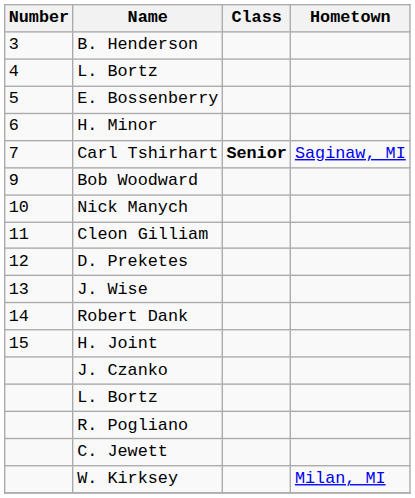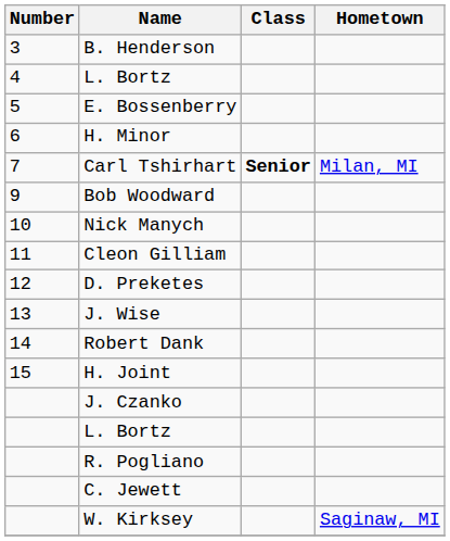 <table class="wikitable" style="font-size: 95%;">
 <tr>
 <th>Number</th>
 <th>Name</th>
 <th>Class</th>
 <th>Hometown</th>
 </tr>
 <tr>
 <td>3</td>
 <td>B. Henderson</td>
 <td></td>
 <td></td>
 </tr>
 <tr>
 <td>4</td>
 <td>L. Bortz</td>
 <td></td>
 <td></td>
 </tr>
 <tr>
 <td>5</td>
 <td>E. Bossenberry</td>
 <td></td>
 <td></td>
 </tr>
 <tr>
 <td>6</td>
 <td>H. Minor</td>
 <td></td>
 <td></td>
 </tr>
 <tr>
 <td>7</td>
 <td>Carl Tshirhart</td>
 <td><strong>Senior</strong></td>
-<td><a href='#'>Saginaw, MI</a></td>
+<td><a href='#'>Milan, MI</a></td>
 </tr>
 <tr>
 <td>9</td>
 <td>Bob Woodward</td>
 <td></td>
 <td></td>
 </tr>
 <tr>
 <td>10</td>
 <td>Nick Manych</td>
 <td></td>
 <td></td>
 </tr>
 <tr>
 <td>11</td>
 <td>Cleon Gilliam</td>
 <td></td>
 <td></td>
 </tr>
 <tr>
 <td>12</td>
 <td>D. Preketes</td>
 <td></td>
 <td></td>
 </tr>
 <tr>
 <td>13</td>
 <td>J. Wise</td>
 <td></td>
 <td></td>
 </tr>
 <tr>
 <td>14</td>
 <td>Robert Dank</td>
 <td></td>
 <td></td>
 </tr>
 <tr>
 <td>15</td>
 <td>H. Joint</td>
 <td></td>
 <td></td>
 </tr>
 <tr>
 <td></td>
 <td>J. Czanko</td>
 <td></td>
 <td></td>
 </tr>
 <tr>
 <td></td>
 <td>L. Bortz</td>
 <td></td>
 <td></td>
 </tr>
 <tr>
 <td></td>
 <td>R. Pogliano</td>
 <td></td>
 <td></td>
 </tr>
 <tr>
 <td></td>
 <td>C. Jewett</td>
 <td></td>
 <td></td>
 </tr>
 <tr>
 <td></td>
 <td>W. Kirksey</td>
 <td></td>
-<td><a href='#'>Milan, MI</a></td>
+<td><a href='#'>Saginaw, MI</a></td>
 </tr>
 <tr>
 </tr>
 </table>
